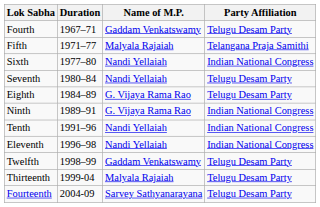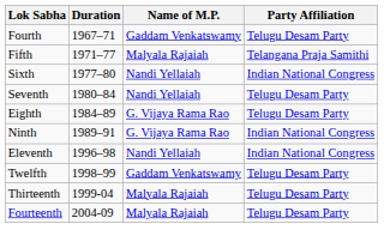 <table class="wikitable">
 <tr>
 <th>Lok Sabha</th>
 <th>Duration</th>
 <th>Name of M.P.</th>
 <th>Party Affiliation</th>
 </tr>
 <tr>
 <td>Fourth</td>
 <td>1967–71</td>
 <td><a href='#'>Gaddam Venkatswamy</a></td>
 <td><a href='#'>Telugu Desam Party</a></td>
 </tr>
 <tr>
 <td>Fifth</td>
 <td>1971–77</td>
 <td><a href='#'>Malyala Rajaiah</a></td>
 <td><a href='#'>Telangana Praja Samithi</a></td>
 </tr>
 <tr>
 <td>Sixth</td>
 <td>1977–80</td>
 <td><a href='#'>Nandi Yellaiah</a></td>
 <td><a href='#'>Indian National Congress</a></td>
 </tr>
 <tr>
 <td>Seventh</td>
 <td>1980–84</td>
 <td><a href='#'>Nandi Yellaiah</a></td>
 <td><a href='#'>Telugu Desam Party</a></td>
 </tr>
 <tr>
 <td>Eighth</td>
 <td>1984–89</td>
 <td><a href='#'>G. Vijaya Rama Rao</a></td>
 <td><a href='#'>Telugu Desam Party</a></td>
 </tr>
 <tr>
 <td>Ninth</td>
 <td>1989–91</td>
 <td><a href='#'>G. Vijaya Rama Rao</a></td>
 <td><a href='#'>Indian National Congress</a></td>
 </tr>
 <tr>
-<td>Tenth</td>
-<td>1991–96</td>
-<td><a href='#'>Nandi Yellaiah</a></td>
-<td><a href='#'>Indian National Congress</a></td>
-</tr>
-<tr>
 <td>Eleventh</td>
 <td>1996–98</td>
 <td><a href='#'>Nandi Yellaiah</a></td>
 <td><a href='#'>Indian National Congress</a></td>
 </tr>
 <tr>
 <td>Twelfth</td>
 <td>1998–99</td>
 <td><a href='#'>Gaddam Venkatswamy</a></td>
 <td><a href='#'>Telugu Desam Party</a></td>
 </tr>
 <tr>
 <td>Thirteenth</td>
 <td>1999-04</td>
 <td><a href='#'>Malyala Rajaiah</a></td>
 <td><a href='#'>Telugu Desam Party</a></td>
 </tr>
 <tr>
 <td><a href='#'>Fourteenth</a></td>
 <td>2004-09</td>
-<td><a href='#'>Sarvey Sathyanarayana</a></td>
+<td><a href='#'>Malyala Rajaiah</a></td>
 <td><a href='#'>Telugu Desam Party</a></td>
 </tr>
 </table>
